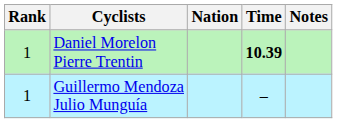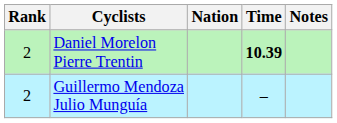 <table class="wikitable sortable" style="text-align:center">
 <tr>
 <th>Rank</th>
 <th>Cyclists</th>
 <th>Nation</th>
 <th>Time</th>
 <th>Notes</th>
 </tr>
 <tr bgcolor=bbf3bb>
-<td>1</td>
+<td>2</td>
 <td align=left><a href='#'>Daniel Morelon</a><br><a href='#'>Pierre Trentin</a></td>
 <td align=left></td>
 <td><strong>10.39</strong></td>
 <td></td>
 </tr>
 <tr bgcolor=bbf3ff>
-<td>1</td>
+<td>2</td>
 <td align=left><a href='#'>Guillermo Mendoza</a><br><a href='#'>Julio Munguía</a></td>
 <td align=left></td>
 <td>–</td>
 <td></td>
 </tr>
 </table>
